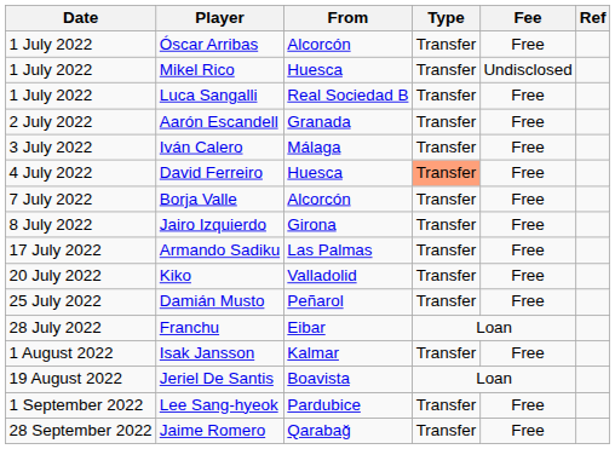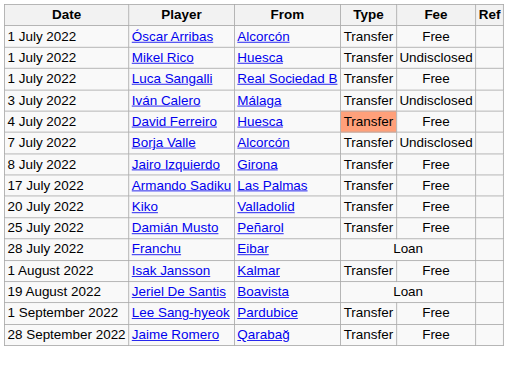 <table class="wikitable">
 <tr>
 <th>Date</th>
 <th>Player</th>
 <th>From</th>
 <th>Type</th>
 <th>Fee</th>
 <th>Ref</th>
 </tr>
 <tr>
 <td>1 July 2022</td>
 <td> <a href='#'>Óscar Arribas</a></td>
 <td><a href='#'>Alcorcón</a></td>
 <td align=center>Transfer</td>
 <td align=center>Free</td>
 <td align=center></td>
 </tr>
 <tr>
 <td>1 July 2022</td>
 <td> <a href='#'>Mikel Rico</a></td>
 <td><a href='#'>Huesca</a></td>
 <td align=center>Transfer</td>
 <td align=center>Undisclosed</td>
 <td align=center></td>
 </tr>
 <tr>
 <td>1 July 2022</td>
 <td> <a href='#'>Luca Sangalli</a></td>
 <td><a href='#'>Real Sociedad B</a></td>
 <td align=center>Transfer</td>
 <td align=center>Free</td>
 <td align=center></td>
 </tr>
 <tr>
-<td>2 July 2022</td>
-<td> <a href='#'>Aarón Escandell</a></td>
-<td><a href='#'>Granada</a></td>
-<td align=center>Transfer</td>
-<td align=center>Free</td>
-<td align=center></td>
-</tr>
-<tr>
 <td>3 July 2022</td>
 <td> <a href='#'>Iván Calero</a></td>
 <td><a href='#'>Málaga</a></td>
 <td align=center>Transfer</td>
-<td align=center>Free</td>
+<td align=center>Undisclosed</td>
 <td align=center></td>
 </tr>
 <tr>
 <td>4 July 2022</td>
 <td> <a href='#'>David Ferreiro</a></td>
 <td><a href='#'>Huesca</a></td>
 <td align=center style="background: lightsalmon;">Transfer</td>
 <td align=center>Free</td>
 <td align=center></td>
 </tr>
 <tr>
 <td>7 July 2022</td>
 <td> <a href='#'>Borja Valle</a></td>
 <td><a href='#'>Alcorcón</a></td>
 <td align=center>Transfer</td>
-<td align=center>Free</td>
+<td align=center>Undisclosed</td>
 <td align=center></td>
 </tr>
 <tr>
 <td>8 July 2022</td>
 <td> <a href='#'>Jairo Izquierdo</a></td>
 <td><a href='#'>Girona</a></td>
 <td align=center>Transfer</td>
 <td align=center>Free</td>
 <td align=center></td>
 </tr>
 <tr>
 <td>17 July 2022</td>
 <td> <a href='#'>Armando Sadiku</a></td>
 <td><a href='#'>Las Palmas</a></td>
 <td align=center>Transfer</td>
 <td align=center>Free</td>
 <td align=center></td>
 </tr>
 <tr>
 <td>20 July 2022</td>
 <td> <a href='#'>Kiko</a></td>
 <td><a href='#'>Valladolid</a></td>
 <td align=center>Transfer</td>
 <td align=center>Free</td>
 <td align=center></td>
 </tr>
 <tr>
 <td>25 July 2022</td>
 <td> <a href='#'>Damián Musto</a></td>
 <td> <a href='#'>Peñarol</a></td>
 <td align=center>Transfer</td>
 <td align=center>Free</td>
 <td align=center></td>
 </tr>
 <tr>
 <td>28 July 2022</td>
 <td> <a href='#'>Franchu</a></td>
 <td><a href='#'>Eibar</a></td>
 <td colspan=2 align=center>Loan</td>
 <td align=center></td>
 </tr>
 <tr>
 <td>1 August 2022</td>
 <td> <a href='#'>Isak Jansson</a></td>
 <td> <a href='#'>Kalmar</a></td>
 <td align=center>Transfer</td>
 <td align=center>Free</td>
 <td align=center></td>
 </tr>
 <tr>
 <td>19 August 2022</td>
 <td> <a href='#'>Jeriel De Santis</a></td>
 <td> <a href='#'>Boavista</a></td>
 <td colspan=2 align=center>Loan</td>
 <td align=center></td>
 </tr>
 <tr>
 <td>1 September 2022</td>
 <td> <a href='#'>Lee Sang-hyeok</a></td>
 <td> <a href='#'>Pardubice</a></td>
 <td align=center>Transfer</td>
 <td align=center>Free</td>
 <td align=center></td>
 </tr>
 <tr>
 <td>28 September 2022</td>
 <td> <a href='#'>Jaime Romero</a></td>
 <td> <a href='#'>Qarabağ</a></td>
 <td align=center>Transfer</td>
 <td align=center>Free</td>
 <td align=center></td>
 </tr>
 </table>
